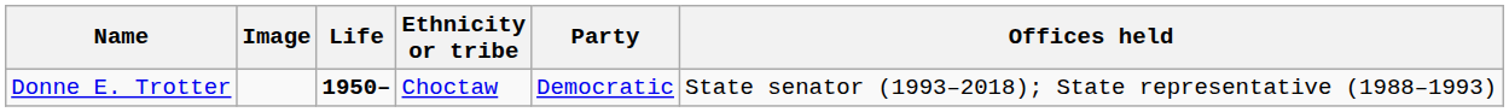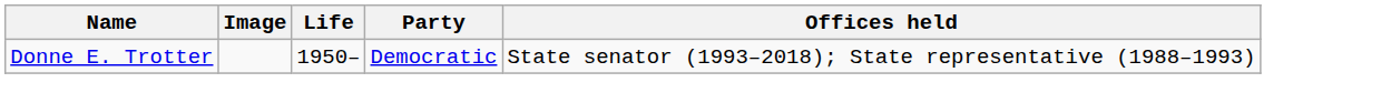 <table class="wikitable">
 <tr>
 <th>Name</th>
 <th>Image</th>
 <th>Life</th>
-<th>Ethnicity<br>or tribe</th>
 <th>Party</th>
 <th>Offices held</th>
 </tr>
 <tr>
 <td style="white-space:nowrap;"><a href='#'>Donne E. Trotter</a></td>
 <td></td>
-<td><strong>1950–</strong></td>
-<td><a href='#'>Choctaw</a></td>
+<td>1950–</td>
 <td><a href='#'>Democratic</a></td>
 <td>State senator (1993–2018); State representative (1988–1993)</td>
 </tr>
 </table>
